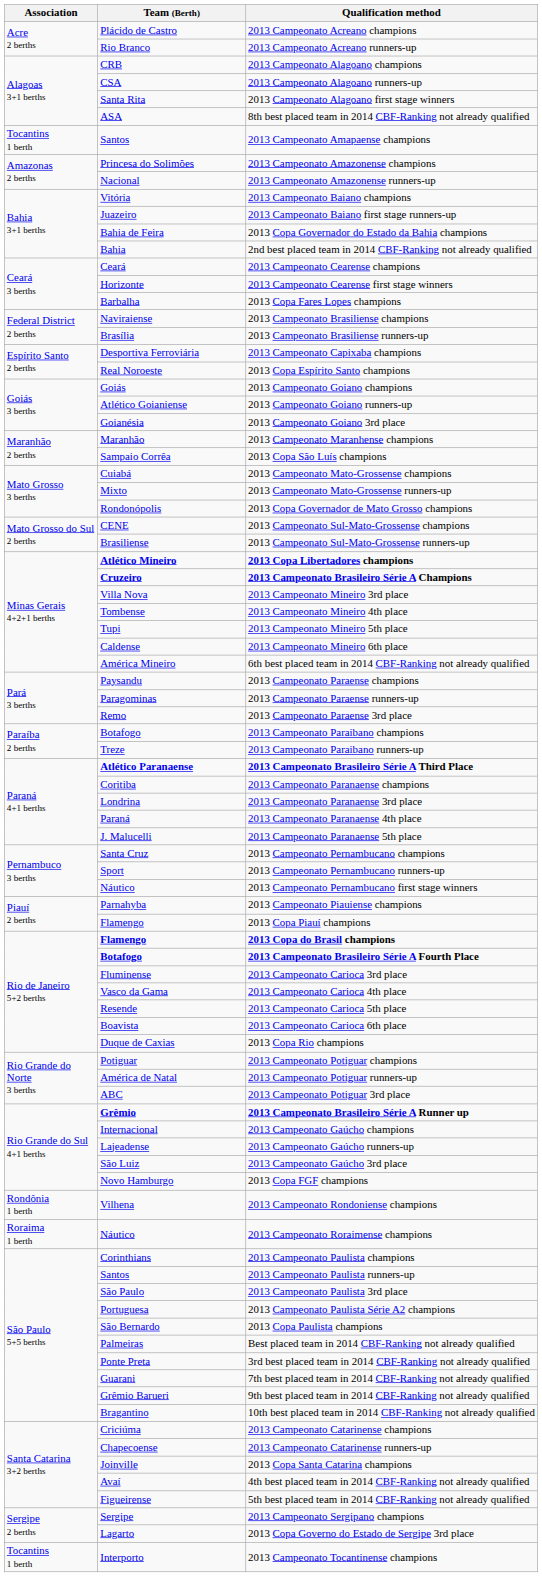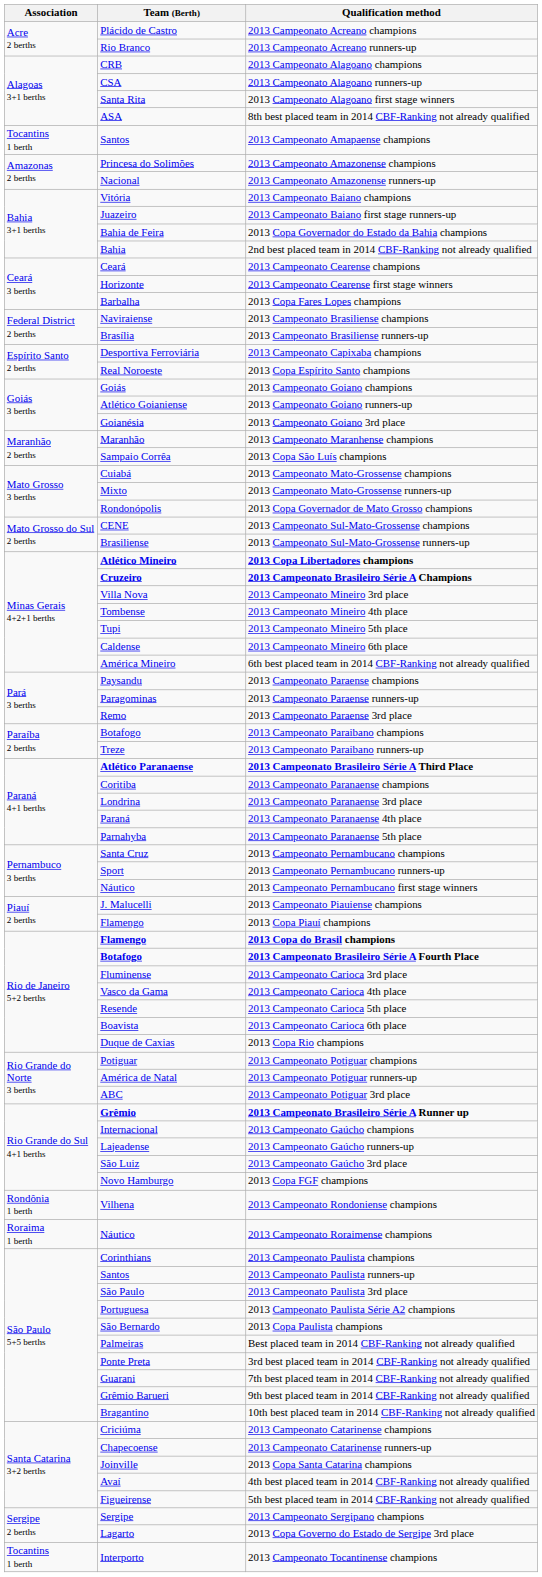 <table class="wikitable">
 <tr>
 <th width=130>Association</th>
 <th width=210>Team <small>(Berth)</small></th>
 <th>Qualification method</th>
 </tr>
 <tr>
 <td rowspan="2"> <a href='#'>Acre</a><br><small>2 berths</small></td>
 <td><a href='#'>Plácido de Castro</a></td>
 <td><a href='#'>2013 Campeonato Acreano</a> champions</td>
 </tr>
 <tr>
 <td><a href='#'>Rio Branco</a></td>
 <td><a href='#'>2013 Campeonato Acreano</a> runners-up</td>
 </tr>
 <tr>
 <td rowspan="4"> <a href='#'>Alagoas</a><br><small>3+1 berths</small></td>
 <td><a href='#'>CRB</a></td>
 <td><a href='#'>2013 Campeonato Alagoano</a> champions</td>
 </tr>
 <tr>
 <td><a href='#'>CSA</a></td>
 <td><a href='#'>2013 Campeonato Alagoano</a> runners-up</td>
 </tr>
 <tr>
 <td><a href='#'>Santa Rita</a></td>
 <td>2013 <a href='#'>Campeonato Alagoano</a> first stage winners</td>
 </tr>
 <tr>
 <td><a href='#'>ASA</a></td>
 <td>8th best placed team in 2014 <a href='#'>CBF-Ranking</a> not already qualified</td>
 </tr>
 <tr>
 <td> <a href='#'>Tocantins</a><br><small>1 berth</small></td>
 <td><a href='#'>Santos</a></td>
 <td><a href='#'>2013 Campeonato Amapaense</a> champions</td>
 </tr>
 <tr>
 <td rowspan="2"> <a href='#'>Amazonas</a><br><small>2 berths</small></td>
 <td><a href='#'>Princesa do Solimões</a></td>
 <td><a href='#'>2013 Campeonato Amazonense</a> champions</td>
 </tr>
 <tr>
 <td><a href='#'>Nacional</a></td>
 <td><a href='#'>2013 Campeonato Amazonense</a> runners-up</td>
 </tr>
 <tr>
 <td rowspan="4"> <a href='#'>Bahia</a><br><small>3+1 berths</small></td>
 <td><a href='#'>Vitória</a></td>
 <td><a href='#'>2013 Campeonato Baiano</a> champions</td>
 </tr>
 <tr>
 <td><a href='#'>Juazeiro</a></td>
 <td><a href='#'>2013 Campeonato Baiano</a> first stage runners-up</td>
 </tr>
 <tr>
 <td><a href='#'>Bahia de Feira</a></td>
 <td>2013 <a href='#'>Copa Governador do Estado da Bahia</a> champions</td>
 </tr>
 <tr>
 <td><a href='#'>Bahia</a></td>
 <td>2nd best placed team in 2014 <a href='#'>CBF-Ranking</a> not already qualified</td>
 </tr>
 <tr>
 <td rowspan="3"> <a href='#'>Ceará</a><br><small>3 berths</small></td>
 <td><a href='#'>Ceará</a></td>
 <td><a href='#'>2013 Campeonato Cearense</a> champions</td>
 </tr>
 <tr>
 <td><a href='#'>Horizonte</a></td>
 <td><a href='#'>2013 Campeonato Cearense</a> first stage winners</td>
 </tr>
 <tr>
 <td><a href='#'>Barbalha</a></td>
 <td>2013 <a href='#'>Copa Fares Lopes</a> champions</td>
 </tr>
 <tr>
 <td rowspan="2"> <a href='#'>Federal District</a><br><small>2 berths</small></td>
 <td><a href='#'>Naviraiense</a></td>
 <td>2013 <a href='#'>Campeonato Brasiliense</a> champions</td>
 </tr>
 <tr>
 <td><a href='#'>Brasília</a></td>
 <td>2013 <a href='#'>Campeonato Brasiliense</a> runners-up</td>
 </tr>
 <tr>
 <td rowspan="2"> <a href='#'>Espírito Santo</a><br> <small>2 berths</small></td>
 <td><a href='#'>Desportiva Ferroviária</a></td>
 <td><a href='#'>2013 Campeonato Capixaba</a> champions</td>
 </tr>
 <tr>
 <td><a href='#'>Real Noroeste</a></td>
 <td>2013 <a href='#'>Copa Espírito Santo</a> champions</td>
 </tr>
 <tr>
 <td rowspan="3"> <a href='#'>Goiás</a><br><small>3 berths</small></td>
 <td><a href='#'>Goiás</a></td>
 <td>2013 <a href='#'>Campeonato Goiano</a> champions</td>
 </tr>
 <tr>
 <td><a href='#'>Atlético Goianiense</a></td>
 <td>2013 <a href='#'>Campeonato Goiano</a> runners-up</td>
 </tr>
 <tr>
 <td><a href='#'>Goianésia</a></td>
 <td>2013 <a href='#'>Campeonato Goiano</a> 3rd place</td>
 </tr>
 <tr>
 <td rowspan="2"> <a href='#'>Maranhão</a><br><small>2 berths</small></td>
 <td><a href='#'>Maranhão</a></td>
 <td>2013 <a href='#'>Campeonato Maranhense</a> champions</td>
 </tr>
 <tr>
 <td><a href='#'>Sampaio Corrêa</a></td>
 <td>2013 <a href='#'>Copa São Luís</a> champions</td>
 </tr>
 <tr>
 <td rowspan="3"> <a href='#'>Mato Grosso</a><br><small>3 berths</small></td>
 <td><a href='#'>Cuiabá</a></td>
 <td>2013 <a href='#'>Campeonato Mato-Grossense</a> champions</td>
 </tr>
 <tr>
 <td><a href='#'>Mixto</a></td>
 <td>2013 <a href='#'>Campeonato Mato-Grossense</a> runners-up</td>
 </tr>
 <tr>
 <td><a href='#'>Rondonópolis</a></td>
 <td>2013 <a href='#'>Copa Governador de Mato Grosso</a> champions</td>
 </tr>
 <tr>
 <td rowspan="2"> <a href='#'>Mato Grosso do Sul</a> <small>2 berths</small></td>
 <td><a href='#'>CENE</a></td>
 <td>2013 <a href='#'>Campeonato Sul-Mato-Grossense</a> champions</td>
 </tr>
 <tr>
 <td><a href='#'>Brasiliense</a></td>
 <td>2013 <a href='#'>Campeonato Sul-Mato-Grossense</a> runners-up</td>
 </tr>
 <tr>
 <td rowspan="7"> <a href='#'>Minas Gerais</a> <br> <small>4+2+1 berths</small></td>
 <td><strong><a href='#'>Atlético Mineiro</a></strong></td>
 <td><strong><a href='#'>2013 Copa Libertadores</a> champions</strong></td>
 </tr>
 <tr>
 <td><strong><a href='#'>Cruzeiro</a></strong></td>
 <td><strong><a href='#'>2013 Campeonato Brasileiro Série A</a> Champions</strong></td>
 </tr>
 <tr>
 <td><a href='#'>Villa Nova</a></td>
 <td><a href='#'>2013 Campeonato Mineiro</a> 3rd place</td>
 </tr>
 <tr>
 <td><a href='#'>Tombense</a></td>
 <td><a href='#'>2013 Campeonato Mineiro</a> 4th place</td>
 </tr>
 <tr>
 <td><a href='#'>Tupi</a></td>
 <td><a href='#'>2013 Campeonato Mineiro</a> 5th place</td>
 </tr>
 <tr>
 <td><a href='#'>Caldense</a></td>
 <td><a href='#'>2013 Campeonato Mineiro</a> 6th place</td>
 </tr>
 <tr>
 <td><a href='#'>América Mineiro</a></td>
 <td>6th best placed team in 2014 <a href='#'>CBF-Ranking</a> not already qualified</td>
 </tr>
 <tr>
 <td rowspan="3"> <a href='#'>Pará</a><br><small>3 berths</small></td>
 <td><a href='#'>Paysandu</a></td>
 <td>2013 <a href='#'>Campeonato Paraense</a> champions</td>
 </tr>
 <tr>
 <td><a href='#'>Paragominas</a></td>
 <td>2013 <a href='#'>Campeonato Paraense</a> runners-up</td>
 </tr>
 <tr>
 <td><a href='#'>Remo</a></td>
 <td>2013 <a href='#'>Campeonato Paraense</a> 3rd place</td>
 </tr>
 <tr>
 <td rowspan="2"> <a href='#'>Paraíba</a><br><small>2 berths</small></td>
 <td><a href='#'>Botafogo</a></td>
 <td><a href='#'>2013 Campeonato Paraibano</a> champions</td>
 </tr>
 <tr>
 <td><a href='#'>Treze</a></td>
 <td><a href='#'>2013 Campeonato Paraibano</a> runners-up</td>
 </tr>
 <tr>
 <td rowspan="5"> <a href='#'>Paraná</a><br><small>4+1 berths</small></td>
 <td><strong><a href='#'>Atlético Paranaense</a></strong></td>
 <td><strong><a href='#'>2013 Campeonato Brasileiro Série A</a> Third Place</strong></td>
 </tr>
 <tr>
 <td><a href='#'>Coritiba</a></td>
 <td><a href='#'>2013 Campeonato Paranaense</a> champions</td>
 </tr>
 <tr>
 <td><a href='#'>Londrina</a></td>
 <td><a href='#'>2013 Campeonato Paranaense</a> 3rd place</td>
 </tr>
 <tr>
 <td><a href='#'>Paraná</a></td>
 <td><a href='#'>2013 Campeonato Paranaense</a> 4th place</td>
 </tr>
 <tr>
-<td><a href='#'>J. Malucelli</a></td>
+<td><a href='#'>Parnahyba</a></td>
 <td><a href='#'>2013 Campeonato Paranaense</a> 5th place</td>
 </tr>
 <tr>
 <td rowspan="3"> <a href='#'>Pernambuco</a><br><small>3 berths</small></td>
 <td><a href='#'>Santa Cruz</a></td>
 <td>2013 <a href='#'>Campeonato Pernambucano</a> champions</td>
 </tr>
 <tr>
 <td><a href='#'>Sport</a></td>
 <td>2013 <a href='#'>Campeonato Pernambucano</a> runners-up</td>
 </tr>
 <tr>
 <td><a href='#'>Náutico</a></td>
 <td>2013 <a href='#'>Campeonato Pernambucano</a> first stage winners</td>
 </tr>
 <tr>
 <td rowspan="2"> <a href='#'>Piauí</a><br><small>2 berths</small></td>
-<td><a href='#'>Parnahyba</a></td>
+<td><a href='#'>J. Malucelli</a></td>
 <td>2013 <a href='#'>Campeonato Piauiense</a> champions</td>
 </tr>
 <tr>
 <td><a href='#'>Flamengo</a></td>
 <td>2013 <a href='#'>Copa Piauí</a> champions</td>
 </tr>
 <tr>
 <td rowspan="7"> <a href='#'>Rio de Janeiro</a><br><small>5+2 berths</small></td>
 <td><strong><a href='#'>Flamengo</a></strong></td>
 <td><strong><a href='#'>2013 Copa do Brasil</a> champions</strong></td>
 </tr>
 <tr>
 <td><strong><a href='#'>Botafogo</a></strong></td>
 <td><strong><a href='#'>2013 Campeonato Brasileiro Série A</a> Fourth Place</strong></td>
 </tr>
 <tr>
 <td><a href='#'>Fluminense</a></td>
 <td><a href='#'>2013 Campeonato Carioca</a>  3rd place</td>
 </tr>
 <tr>
 <td><a href='#'>Vasco da Gama</a></td>
 <td><a href='#'>2013 Campeonato Carioca</a>  4th place</td>
 </tr>
 <tr>
 <td><a href='#'>Resende</a></td>
 <td><a href='#'>2013 Campeonato Carioca</a>  5th place</td>
 </tr>
 <tr>
 <td><a href='#'>Boavista</a></td>
 <td><a href='#'>2013 Campeonato Carioca</a>  6th place</td>
 </tr>
 <tr>
 <td><a href='#'>Duque de Caxias</a></td>
 <td>2013 <a href='#'>Copa Rio</a> champions</td>
 </tr>
 <tr>
 <td rowspan="3"> <a href='#'>Rio Grande do Norte</a><br><small>3 berths</small></td>
 <td><a href='#'>Potiguar</a></td>
 <td><a href='#'>2013 Campeonato Potiguar</a> champions</td>
 </tr>
 <tr>
 <td><a href='#'>América de Natal</a></td>
 <td><a href='#'>2013 Campeonato Potiguar</a> runners-up</td>
 </tr>
 <tr>
 <td><a href='#'>ABC</a></td>
 <td><a href='#'>2013 Campeonato Potiguar</a> 3rd place</td>
 </tr>
 <tr>
 <td rowspan="5"> <a href='#'>Rio Grande do Sul</a><br><small>4+1 berths</small></td>
 <td><strong><a href='#'>Grêmio</a></strong></td>
 <td><strong><a href='#'>2013 Campeonato Brasileiro Série A</a> Runner up</strong></td>
 </tr>
 <tr>
 <td><a href='#'>Internacional</a></td>
 <td><a href='#'>2013 Campeonato Gaúcho</a> champions</td>
 </tr>
 <tr>
 <td><a href='#'>Lajeadense</a></td>
 <td><a href='#'>2013 Campeonato Gaúcho</a> runners-up</td>
 </tr>
 <tr>
 <td><a href='#'>São Luiz</a></td>
 <td><a href='#'>2013 Campeonato Gaúcho</a> 3rd place</td>
 </tr>
 <tr>
 <td><a href='#'>Novo Hamburgo</a></td>
 <td>2013 <a href='#'>Copa FGF</a> champions</td>
 </tr>
 <tr>
 <td> <a href='#'>Rondônia</a><br><small>1 berth</small></td>
 <td><a href='#'>Vilhena</a></td>
 <td><a href='#'>2013 Campeonato Rondoniense</a> champions</td>
 </tr>
 <tr>
 <td> <a href='#'>Roraima</a><br><small>1 berth</small></td>
 <td><a href='#'>Náutico</a></td>
 <td><a href='#'>2013 Campeonato Roraimense</a> champions</td>
 </tr>
 <tr>
 <td rowspan="10"> <a href='#'>São Paulo</a> <br><small>5+5 berths</small></td>
 <td><a href='#'>Corinthians</a></td>
 <td><a href='#'>2013 Campeonato Paulista</a> champions</td>
 </tr>
 <tr>
 <td><a href='#'>Santos</a></td>
 <td><a href='#'>2013 Campeonato Paulista</a> runners-up</td>
 </tr>
 <tr>
 <td><a href='#'>São Paulo</a></td>
 <td><a href='#'>2013 Campeonato Paulista</a> 3rd place</td>
 </tr>
 <tr>
 <td><a href='#'>Portuguesa</a></td>
 <td>2013 <a href='#'>Campeonato Paulista Série A2</a> champions </td>
 </tr>
 <tr>
 <td><a href='#'>São Bernardo</a></td>
 <td>2013 <a href='#'>Copa Paulista</a> champions</td>
 </tr>
 <tr>
 <td><a href='#'>Palmeiras</a></td>
 <td>Best placed team in 2014 <a href='#'>CBF-Ranking</a> not already qualified</td>
 </tr>
 <tr>
 <td><a href='#'>Ponte Preta</a></td>
 <td>3rd best placed team in 2014 <a href='#'>CBF-Ranking</a> not already qualified</td>
 </tr>
 <tr>
 <td><a href='#'>Guarani</a></td>
 <td>7th best placed team in 2014 <a href='#'>CBF-Ranking</a> not already qualified</td>
 </tr>
 <tr>
 <td><a href='#'>Grêmio Barueri</a></td>
 <td>9th best placed team in 2014 <a href='#'>CBF-Ranking</a> not already qualified</td>
 </tr>
 <tr v>
 <td><a href='#'>Bragantino</a></td>
 <td>10th best placed team in 2014 <a href='#'>CBF-Ranking</a> not already qualified</td>
 </tr>
 <tr>
 <td rowspan="5">  <a href='#'>Santa Catarina</a> <br><small>3+2 berths</small></td>
 <td><a href='#'>Criciúma</a></td>
 <td><a href='#'>2013 Campeonato Catarinense</a> champions</td>
 </tr>
 <tr>
 <td><a href='#'>Chapecoense</a></td>
 <td><a href='#'>2013 Campeonato Catarinense</a> runners-up</td>
 </tr>
 <tr>
 <td><a href='#'>Joinville</a></td>
 <td>2013 <a href='#'>Copa Santa Catarina</a> champions</td>
 </tr>
 <tr>
 <td><a href='#'>Avaí</a></td>
 <td>4th best placed team in 2014 <a href='#'>CBF-Ranking</a> not already qualified</td>
 </tr>
 <tr>
 <td><a href='#'>Figueirense</a></td>
 <td>5th best placed team in 2014 <a href='#'>CBF-Ranking</a> not already qualified</td>
 </tr>
 <tr>
 <td rowspan="2"> <a href='#'>Sergipe</a><br><small>2 berths</small></td>
 <td><a href='#'>Sergipe</a></td>
 <td><a href='#'>2013 Campeonato Sergipano</a> champions</td>
 </tr>
 <tr>
 <td><a href='#'>Lagarto</a></td>
 <td>2013 <a href='#'>Copa Governo do Estado de Sergipe</a> 3rd place</td>
 </tr>
 <tr>
 <td> <a href='#'>Tocantins</a><br><small>1 berth</small></td>
 <td><a href='#'>Interporto</a></td>
 <td>2013 <a href='#'>Campeonato Tocantinense</a> champions</td>
 </tr>
 </table>
